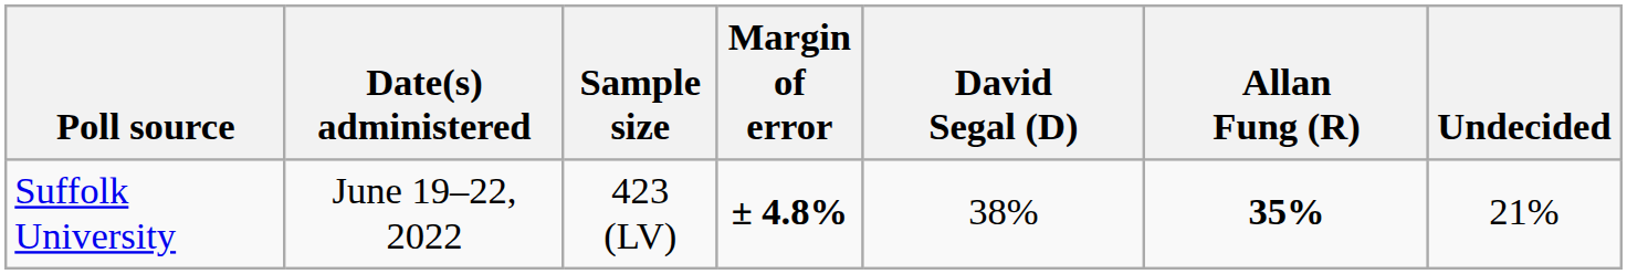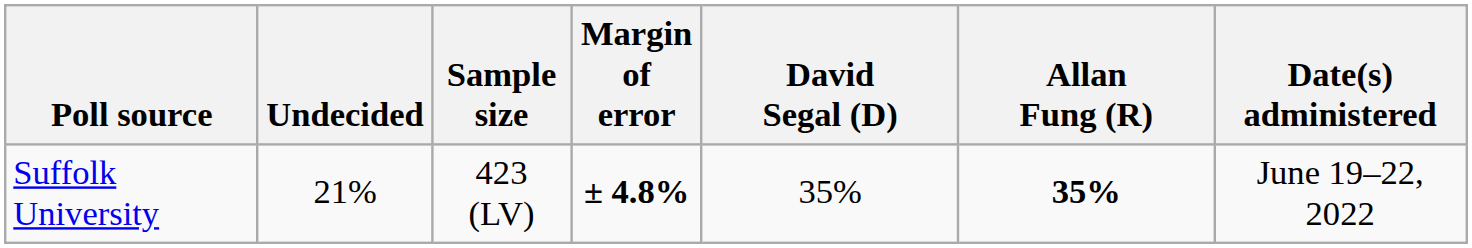 <table class="wikitable" style="font-size:90%;text-align:center;">
 <tr valign=bottom>
 <th>Poll source</th>
-<th>Date(s)<br>administered</th>
+<th>Undecided</th>
 <th>Sample<br>size</th>
 <th>Margin<br>of error</th>
 <th style="width:100px;">David<br>Segal (D)</th>
 <th style="width:100px;">Allan<br>Fung (R)</th>
-<th>Undecided</th>
+<th>Date(s)<br>administered</th>
 </tr>
 <tr>
 <td style="text-align:left;"><a href='#'>Suffolk University</a></td>
-<td>June 19–22, 2022</td>
+<td>21%</td>
 <td>423 (LV)</td>
 <td><strong>± 4.8%</strong></td>
-<td>38%</td>
+<td>35%</td>
 <td><strong>35%</strong></td>
-<td>21%</td>
+<td>June 19–22, 2022</td>
 </tr>
 </table>
